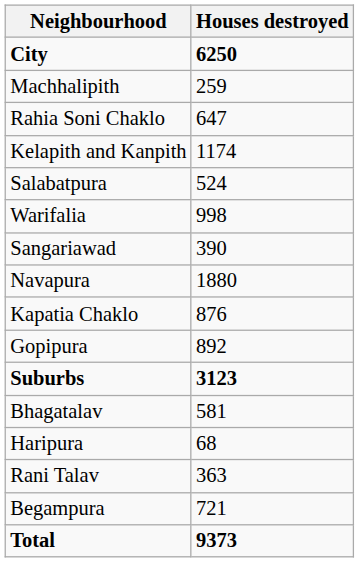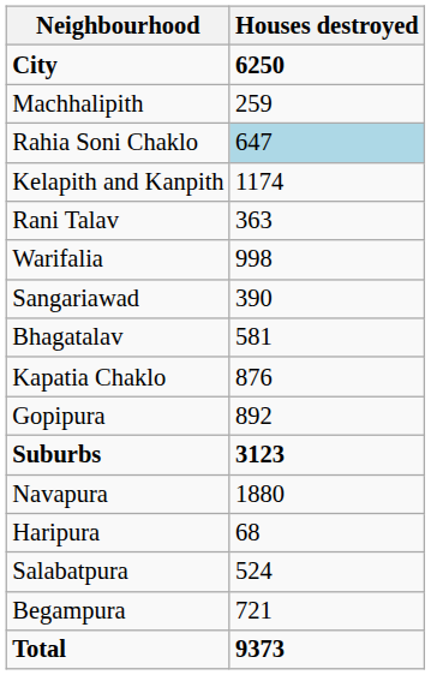 <table class="wikitable" align="right">
 <tr>
 <th>Neighbourhood</th>
 <th>Houses destroyed</th>
 </tr>
 <tr>
 <td><strong>City</strong></td>
 <td><strong>6250</strong></td>
 </tr>
 <tr>
 <td>Machhalipith</td>
 <td>259</td>
 </tr>
 <tr>
 <td>Rahia Soni Chaklo</td>
-<td>647</td>
+<td style="background: lightblue;">647</td>
 </tr>
 <tr>
 <td>Kelapith and Kanpith</td>
 <td>1174</td>
 </tr>
 <tr>
-<td>Salabatpura</td>
-<td>524</td>
+<td>Rani Talav</td>
+<td>363</td>
 </tr>
 <tr>
 <td>Warifalia</td>
 <td>998</td>
 </tr>
 <tr>
 <td>Sangariawad</td>
 <td>390</td>
 </tr>
 <tr>
-<td>Navapura</td>
-<td>1880</td>
+<td>Bhagatalav</td>
+<td>581</td>
 </tr>
 <tr>
 <td>Kapatia Chaklo</td>
 <td>876</td>
 </tr>
 <tr>
 <td>Gopipura</td>
 <td>892</td>
 </tr>
 <tr>
 <td><strong>Suburbs</strong></td>
 <td><strong>3123</strong></td>
 </tr>
 <tr>
-<td>Bhagatalav</td>
-<td>581</td>
+<td>Navapura</td>
+<td>1880</td>
 </tr>
 <tr>
 <td>Haripura</td>
 <td>68</td>
 </tr>
 <tr>
-<td>Rani Talav</td>
-<td>363</td>
+<td>Salabatpura</td>
+<td>524</td>
 </tr>
 <tr>
 <td>Begampura</td>
 <td>721</td>
 </tr>
 <tr>
 <td><strong>Total</strong></td>
 <td><strong>9373</strong></td>
 </tr>
 </table>
